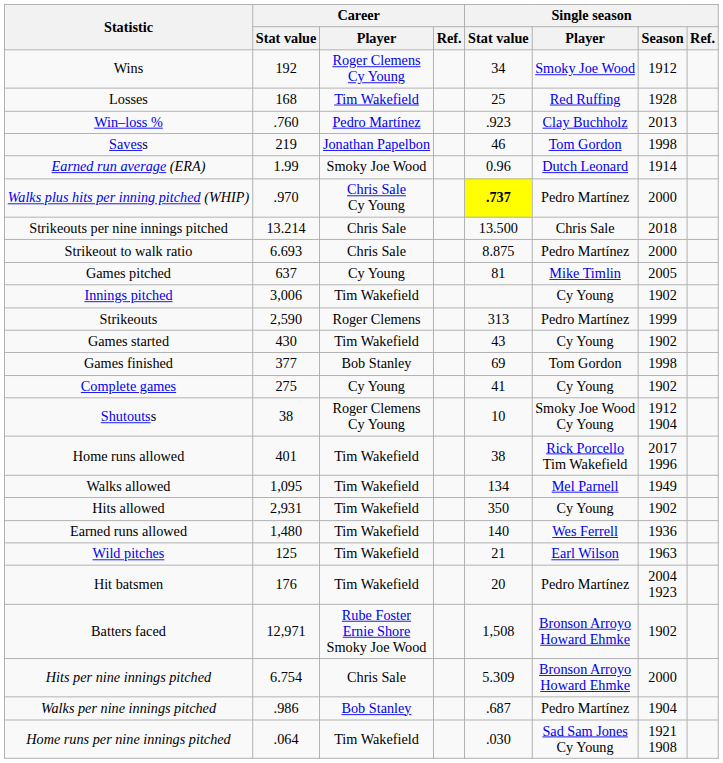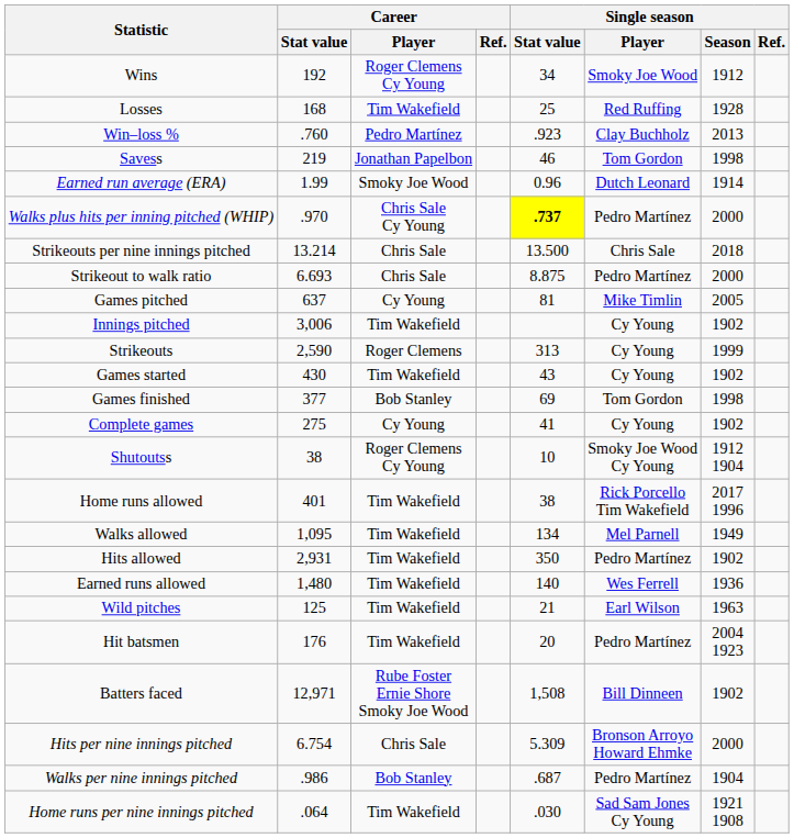 <table class="wikitable" style="text-align:center; font-size: 100%;">
 <tr>
 <th rowspan=2>Statistic</th>
 <th colspan="3">Career</th>
 <th colspan="4">Single season</th>
 </tr>
 <tr>
 <th>Stat value</th>
 <th>Player</th>
 <th>Ref.</th>
 <th>Stat value</th>
 <th>Player</th>
 <th>Season</th>
 <th>Ref.</th>
 </tr>
 <tr>
 <td>Wins</td>
 <td>192</td>
 <td><a href='#'>Roger Clemens</a> <br> <a href='#'>Cy Young</a></td>
 <td></td>
 <td>34</td>
 <td><a href='#'>Smoky Joe Wood</a></td>
 <td>1912</td>
 <td></td>
 </tr>
 <tr>
 <td>Losses</td>
 <td>168</td>
 <td><a href='#'>Tim Wakefield</a></td>
 <td></td>
 <td>25</td>
 <td><a href='#'>Red Ruffing</a></td>
 <td>1928</td>
 <td></td>
 </tr>
 <tr>
 <td><a href='#'>Win–loss %</a></td>
 <td>.760<br></td>
 <td><a href='#'>Pedro Martínez</a></td>
 <td></td>
 <td>.923<br></td>
 <td><a href='#'>Clay Buchholz</a></td>
 <td>2013</td>
 <td></td>
 </tr>
 <tr>
 <td><a href='#'>Saves</a>s</td>
 <td>219</td>
 <td><a href='#'>Jonathan Papelbon</a></td>
 <td></td>
 <td>46</td>
 <td><a href='#'>Tom Gordon</a></td>
 <td>1998</td>
 <td></td>
 </tr>
 <tr>
 <td><em><a href='#'>Earned run average</a> (ERA)</em></td>
 <td>1.99</td>
 <td>Smoky Joe Wood</td>
 <td></td>
 <td>0.96</td>
 <td><a href='#'>Dutch Leonard</a></td>
 <td>1914</td>
 <td></td>
 </tr>
 <tr>
 <td><em><a href='#'>Walks plus hits per inning pitched</a> (WHIP)</em></td>
 <td>.970</td>
 <td><a href='#'>Chris Sale</a><br>Cy Young</td>
 <td></td>
 <td bgcolor="yellow"><strong>.737</strong></td>
 <td>Pedro Martínez</td>
 <td>2000</td>
 <td></td>
 </tr>
 <tr>
 <td>Strikeouts per nine innings pitched</td>
 <td>13.214</td>
 <td>Chris Sale</td>
 <td></td>
 <td>13.500</td>
 <td>Chris Sale</td>
 <td>2018</td>
 <td></td>
 </tr>
 <tr>
 <td>Strikeout to walk ratio</td>
 <td>6.693</td>
 <td>Chris Sale</td>
 <td></td>
 <td>8.875</td>
 <td>Pedro Martínez</td>
 <td>2000</td>
 <td></td>
 </tr>
 <tr>
 <td>Games pitched</td>
 <td>637</td>
 <td>Cy Young</td>
 <td></td>
 <td>81</td>
 <td><a href='#'>Mike Timlin</a></td>
 <td>2005</td>
 <td></td>
 </tr>
 <tr>
 <td><a href='#'>Innings pitched</a></td>
 <td>3,006</td>
 <td>Tim Wakefield</td>
 <td></td>
 <td></td>
 <td>Cy Young</td>
 <td>1902</td>
 <td></td>
 </tr>
 <tr>
 <td>Strikeouts</td>
 <td>2,590</td>
 <td>Roger Clemens</td>
 <td></td>
 <td>313</td>
-<td>Pedro Martínez</td>
+<td>Cy Young</td>
 <td>1999</td>
 <td></td>
 </tr>
 <tr>
 <td>Games started</td>
 <td>430</td>
 <td>Tim Wakefield</td>
 <td></td>
 <td>43</td>
 <td>Cy Young</td>
 <td>1902</td>
 <td></td>
 </tr>
 <tr>
 <td>Games finished</td>
 <td>377</td>
 <td>Bob Stanley</td>
 <td></td>
 <td>69</td>
 <td>Tom Gordon</td>
 <td>1998</td>
 <td></td>
 </tr>
 <tr>
 <td><a href='#'>Complete games</a></td>
 <td>275</td>
 <td>Cy Young</td>
 <td></td>
 <td>41</td>
 <td>Cy Young</td>
 <td>1902</td>
 <td></td>
 </tr>
 <tr>
 <td><a href='#'>Shutouts</a>s</td>
 <td>38</td>
 <td>Roger Clemens<br>Cy Young</td>
 <td></td>
 <td>10</td>
 <td>Smoky Joe Wood<br>Cy Young</td>
 <td>1912<br>1904</td>
 <td></td>
 </tr>
 <tr>
 <td>Home runs allowed</td>
 <td>401</td>
 <td>Tim Wakefield</td>
 <td></td>
 <td>38</td>
 <td><a href='#'>Rick Porcello</a><br>Tim Wakefield</td>
 <td>2017<br>1996</td>
 <td></td>
 </tr>
 <tr>
 <td>Walks allowed</td>
 <td>1,095</td>
 <td>Tim Wakefield</td>
 <td></td>
 <td>134</td>
 <td><a href='#'>Mel Parnell</a></td>
 <td>1949</td>
 <td></td>
 </tr>
 <tr>
 <td>Hits allowed</td>
 <td>2,931</td>
 <td>Tim Wakefield</td>
 <td></td>
 <td>350</td>
-<td>Cy Young</td>
+<td>Pedro Martínez</td>
 <td>1902</td>
 <td></td>
 </tr>
 <tr>
 <td>Earned runs allowed</td>
 <td>1,480</td>
 <td>Tim Wakefield</td>
 <td></td>
 <td>140</td>
 <td><a href='#'>Wes Ferrell</a></td>
 <td>1936</td>
 <td></td>
 </tr>
 <tr>
 <td><a href='#'>Wild pitches</a></td>
 <td>125</td>
 <td>Tim Wakefield</td>
 <td></td>
 <td>21</td>
 <td><a href='#'>Earl Wilson</a></td>
 <td>1963</td>
 <td></td>
 </tr>
 <tr>
 <td>Hit batsmen</td>
 <td>176</td>
 <td>Tim Wakefield</td>
 <td></td>
 <td>20</td>
 <td>Pedro Martínez</td>
 <td>2004<br>1923</td>
 <td></td>
 </tr>
 <tr>
 <td>Batters faced</td>
 <td>12,971</td>
 <td><a href='#'>Rube Foster</a><br><a href='#'>Ernie Shore</a><br>Smoky Joe Wood</td>
 <td></td>
 <td>1,508</td>
-<td><a href='#'>Bronson Arroyo</a><br><a href='#'>Howard Ehmke</a></td>
+<td><a href='#'>Bill Dinneen</a></td>
 <td>1902</td>
 <td></td>
 </tr>
 <tr>
 <td><em>Hits per nine innings pitched</em></td>
 <td>6.754</td>
 <td>Chris Sale</td>
 <td></td>
 <td>5.309</td>
 <td><a href='#'>Bronson Arroyo</a><br><a href='#'>Howard Ehmke</a></td>
 <td>2000</td>
 <td></td>
 </tr>
 <tr>
 <td><em>Walks per nine innings pitched</em></td>
 <td>.986</td>
 <td><a href='#'>Bob Stanley</a></td>
 <td></td>
 <td>.687</td>
 <td>Pedro Martínez</td>
 <td>1904</td>
 <td></td>
 </tr>
 <tr>
 <td><em>Home runs per nine innings pitched</em></td>
 <td>.064</td>
 <td>Tim Wakefield</td>
 <td></td>
 <td>.030</td>
 <td><a href='#'>Sad Sam Jones</a><br>Cy Young</td>
 <td>1921<br>1908</td>
 <td></td>
 </tr>
 </table>
